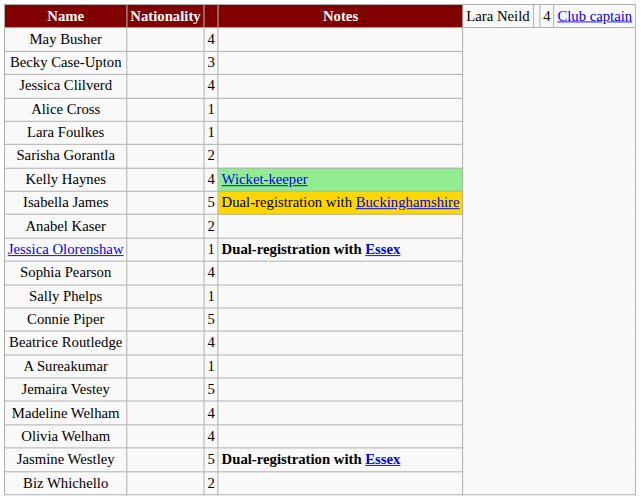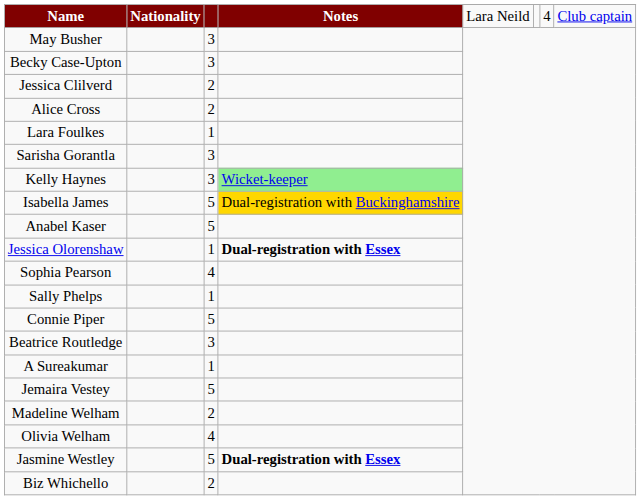 <table class="wikitable sortable">
 <tr>
 <th style="background:#800000; color:white" scope="col" rowspan="2">Name</th>
 <th style="background:#800000; color:white" scope="col" rowspan="2">Nationality</th>
 <th style="background:#800000; color:white" scope="col" rowspan="2"></th>
 <th style="background:#800000; color:white" scope="col" rowspan="2">Notes</th>
 </tr>
 <tr>
 <td style="text-align:center">Lara Neild</td>
 <td></td>
 <td>4</td>
 <td><a href='#'>Club captain</a></td>
 </tr>
 <tr>
 <td style="text-align:center">May Busher</td>
 <td></td>
-<td>4</td>
+<td>3</td>
 <td></td>
 </tr>
 <tr>
 <td style="text-align:center">Becky Case-Upton</td>
 <td></td>
 <td>3</td>
 <td></td>
 </tr>
 <tr>
 <td style="text-align:center">Jessica Clilverd</td>
 <td></td>
-<td>4</td>
+<td>2</td>
 <td></td>
 </tr>
 <tr>
 <td style="text-align:center">Alice Cross</td>
 <td></td>
-<td>1</td>
+<td>2</td>
 <td></td>
 </tr>
 <tr>
 <td style="text-align:center">Lara Foulkes</td>
 <td></td>
 <td>1</td>
 <td></td>
 </tr>
 <tr>
 <td style="text-align:center">Sarisha Gorantla</td>
 <td></td>
-<td>2</td>
+<td>3</td>
 <td></td>
 </tr>
 <tr>
 <td style="text-align:center">Kelly Haynes</td>
 <td></td>
-<td>4</td>
+<td>3</td>
 <td style="background: lightgreen;"><a href='#'>Wicket-keeper</a></td>
 </tr>
 <tr>
 <td style="text-align:center">Isabella James</td>
 <td></td>
 <td>5</td>
 <td style="background: gold;">Dual-registration with <a href='#'>Buckinghamshire</a></td>
 </tr>
 <tr>
 <td style="text-align:center">Anabel Kaser</td>
 <td></td>
-<td>2</td>
+<td>5</td>
 <td></td>
 </tr>
 <tr>
 <td style="text-align:center"><a href='#'>Jessica Olorenshaw</a></td>
 <td></td>
 <td>1</td>
 <td><strong>Dual-registration with <a href='#'>Essex</a></strong></td>
 </tr>
 <tr>
 <td style="text-align:center">Sophia Pearson</td>
 <td></td>
 <td>4</td>
 <td></td>
 </tr>
 <tr>
 <td style="text-align:center">Sally Phelps</td>
 <td></td>
 <td>1</td>
 <td></td>
 </tr>
 <tr>
 <td style="text-align:center">Connie Piper</td>
 <td></td>
 <td>5</td>
 <td></td>
 </tr>
 <tr>
 <td style="text-align:center">Beatrice Routledge</td>
 <td></td>
-<td>4</td>
+<td>3</td>
 <td></td>
 </tr>
 <tr>
 <td style="text-align:center">A Sureakumar</td>
 <td></td>
 <td>1</td>
 <td></td>
 </tr>
 <tr>
 <td style="text-align:center">Jemaira Vestey</td>
 <td></td>
 <td>5</td>
 <td></td>
 </tr>
 <tr>
 <td style="text-align:center">Madeline Welham</td>
 <td></td>
-<td>4</td>
+<td>2</td>
 <td></td>
 </tr>
 <tr>
 <td style="text-align:center">Olivia Welham</td>
 <td></td>
 <td>4</td>
 <td></td>
 </tr>
 <tr>
 <td style="text-align:center">Jasmine Westley</td>
 <td></td>
 <td>5</td>
 <td><strong>Dual-registration with <a href='#'>Essex</a></strong></td>
 </tr>
 <tr>
 <td style="text-align:center">Biz Whichello</td>
 <td></td>
 <td>2</td>
 <td></td>
 </tr>
 </table>
